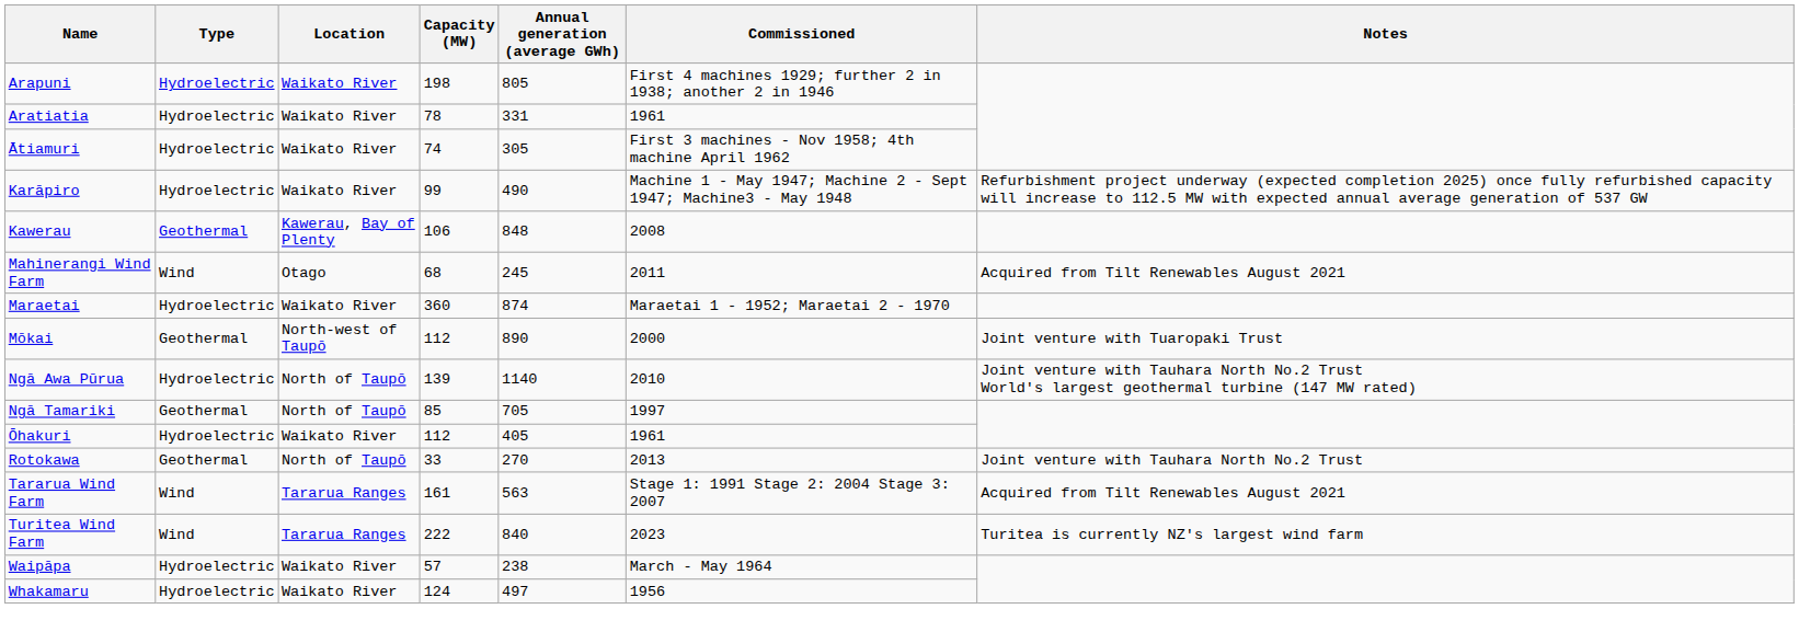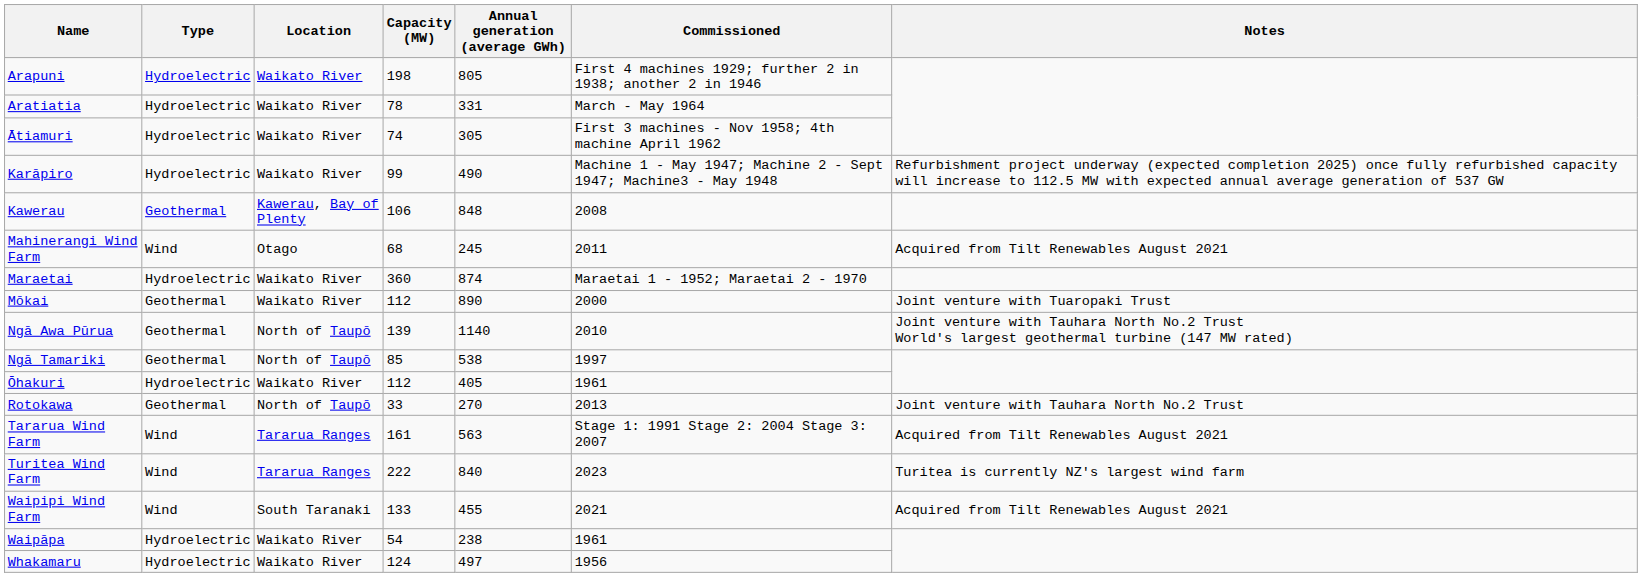 <table class="wikitable">
 <tr>
 <th>Name</th>
 <th>Type</th>
 <th>Location</th>
 <th>Capacity <br> (MW)</th>
 <th>Annual generation <br> (average GWh)</th>
 <th>Commissioned</th>
 <th>Notes</th>
 </tr>
 <tr>
 <td><a href='#'>Arapuni</a></td>
 <td><a href='#'>Hydroelectric</a></td>
 <td><a href='#'>Waikato River</a></td>
 <td>198</td>
 <td>805</td>
 <td>First 4 machines 1929; further 2 in 1938; another 2 in 1946</td>
 </tr>
 <tr>
 <td><a href='#'>Aratiatia</a></td>
 <td>Hydroelectric</td>
 <td>Waikato River</td>
 <td>78</td>
 <td>331</td>
-<td>1961</td>
+<td>March - May 1964</td>
 </tr>
 <tr>
 <td><a href='#'>Ātiamuri</a></td>
 <td>Hydroelectric</td>
 <td>Waikato River</td>
 <td>74</td>
 <td>305</td>
 <td>First 3 machines - Nov 1958; 4th machine April 1962</td>
 </tr>
 <tr>
 <td><a href='#'>Karāpiro</a></td>
 <td>Hydroelectric</td>
 <td>Waikato River</td>
 <td>99</td>
 <td>490</td>
 <td>Machine 1 - May 1947; Machine 2 - Sept 1947; Machine3 - May 1948</td>
 <td>Refurbishment project underway (expected completion 2025) once fully refurbished capacity will increase to 112.5 MW with expected annual average generation of 537 GW</td>
 </tr>
 <tr>
 <td><a href='#'>Kawerau</a></td>
 <td><a href='#'>Geothermal</a></td>
 <td><a href='#'>Kawerau</a>, <a href='#'>Bay of Plenty</a></td>
 <td>106</td>
 <td>848</td>
 <td>2008</td>
 </tr>
 <tr>
 <td><a href='#'>Mahinerangi Wind Farm</a></td>
 <td>Wind</td>
 <td>Otago</td>
 <td>68</td>
 <td>245</td>
 <td>2011</td>
 <td>Acquired from Tilt Renewables August 2021</td>
 </tr>
 <tr>
 <td><a href='#'>Maraetai</a></td>
 <td>Hydroelectric</td>
 <td>Waikato River</td>
 <td>360</td>
 <td>874</td>
 <td>Maraetai 1 - 1952; Maraetai 2 - 1970</td>
 </tr>
 <tr>
 <td><a href='#'>Mōkai</a></td>
 <td>Geothermal</td>
-<td>North-west of <a href='#'>Taupō</a></td>
+<td>Waikato River</td>
 <td>112</td>
 <td>890</td>
 <td>2000</td>
 <td>Joint venture with Tuaropaki Trust</td>
 </tr>
 <tr>
 <td><a href='#'>Ngā Awa Pūrua</a></td>
-<td>Hydroelectric</td>
+<td>Geothermal</td>
 <td>North of <a href='#'>Taupō</a></td>
 <td>139</td>
 <td>1140</td>
 <td>2010</td>
 <td>Joint venture with Tauhara North No.2 Trust <br> World's largest geothermal turbine (147 MW rated)</td>
 </tr>
 <tr>
 <td><a href='#'>Ngā Tamariki</a></td>
 <td>Geothermal</td>
 <td>North of <a href='#'>Taupō</a></td>
 <td>85</td>
-<td>705</td>
+<td>538</td>
 <td>1997</td>
 </tr>
 <tr>
 <td><a href='#'>Ōhakuri</a></td>
 <td>Hydroelectric</td>
 <td>Waikato River</td>
 <td>112</td>
 <td>405</td>
 <td>1961</td>
 </tr>
 <tr>
 <td><a href='#'>Rotokawa</a></td>
 <td>Geothermal</td>
 <td>North of <a href='#'>Taupō</a></td>
 <td>33</td>
 <td>270</td>
 <td>2013</td>
 <td>Joint venture with Tauhara North No.2 Trust</td>
 </tr>
 <tr>
 <td><a href='#'>Tararua Wind Farm</a></td>
 <td>Wind</td>
 <td><a href='#'>Tararua Ranges</a></td>
 <td>161</td>
 <td>563</td>
 <td>Stage 1: 1991 Stage 2: 2004  Stage 3: 2007</td>
 <td>Acquired from Tilt Renewables August 2021</td>
 </tr>
 <tr>
 <td><a href='#'>Turitea Wind Farm</a></td>
 <td>Wind</td>
 <td><a href='#'>Tararua Ranges</a></td>
 <td>222</td>
 <td>840</td>
 <td>2023</td>
 <td>Turitea is currently NZ's largest wind farm</td>
 </tr>
 <tr>
+<td><a href='#'>Waipipi Wind Farm</a></td>
+<td>Wind</td>
+<td>South Taranaki</td>
+<td>133</td>
+<td>455</td>
+<td>2021</td>
+<td>Acquired from Tilt Renewables August 2021</td>
+</tr>
+<tr>
 <td><a href='#'>Waipāpa</a></td>
 <td>Hydroelectric</td>
 <td>Waikato River</td>
-<td>57</td>
+<td>54</td>
 <td>238</td>
-<td>March - May 1964</td>
+<td>1961</td>
 </tr>
 <tr>
 <td><a href='#'>Whakamaru</a></td>
 <td>Hydroelectric</td>
 <td>Waikato River</td>
 <td>124</td>
 <td>497</td>
 <td>1956</td>
 </tr>
 </table>
